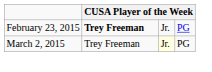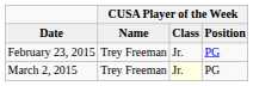 <table class="wikitable">
 <tr>
 <td></td>
 <th colspan=3><strong>CUSA Player of the Week</strong></th>
 </tr>
+<tr style="text-align:center; background:#f0f0f0;">
+<td><strong>Date</strong></td>
+<td><strong>Name</strong></td>
+<td><strong>Class</strong></td>
+<td><strong>Position</strong></td>
+</tr>
 <tr>
 <td>February 23, 2015</td>
-<td><strong>Trey Freeman</strong></td>
+<td>Trey Freeman</td>
 <td>Jr.</td>
 <td><a href='#'>PG</a></td>
 </tr>
 <tr>
 <td>March 2, 2015</td>
 <td>Trey Freeman</td>
 <td style="background: lightyellow;">Jr.</td>
 <td>PG</td>
 </tr>
 </table>
